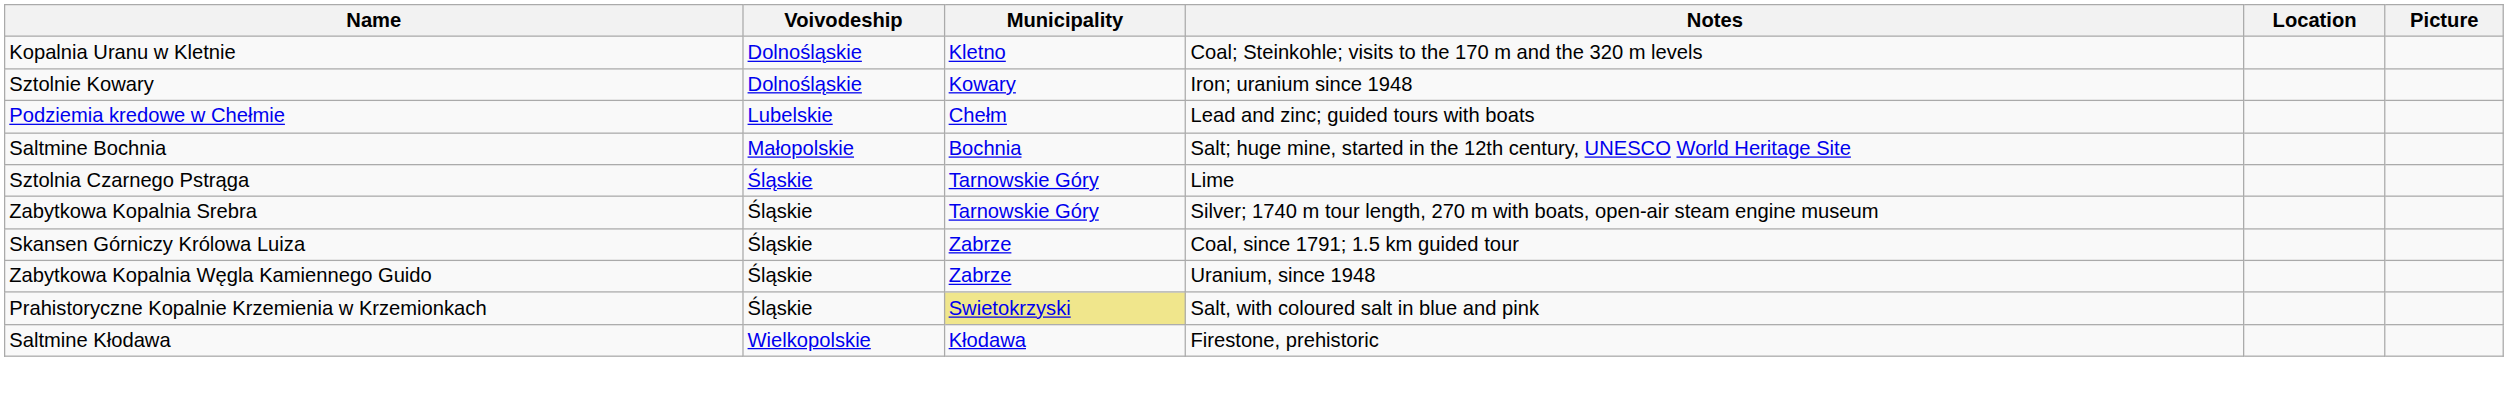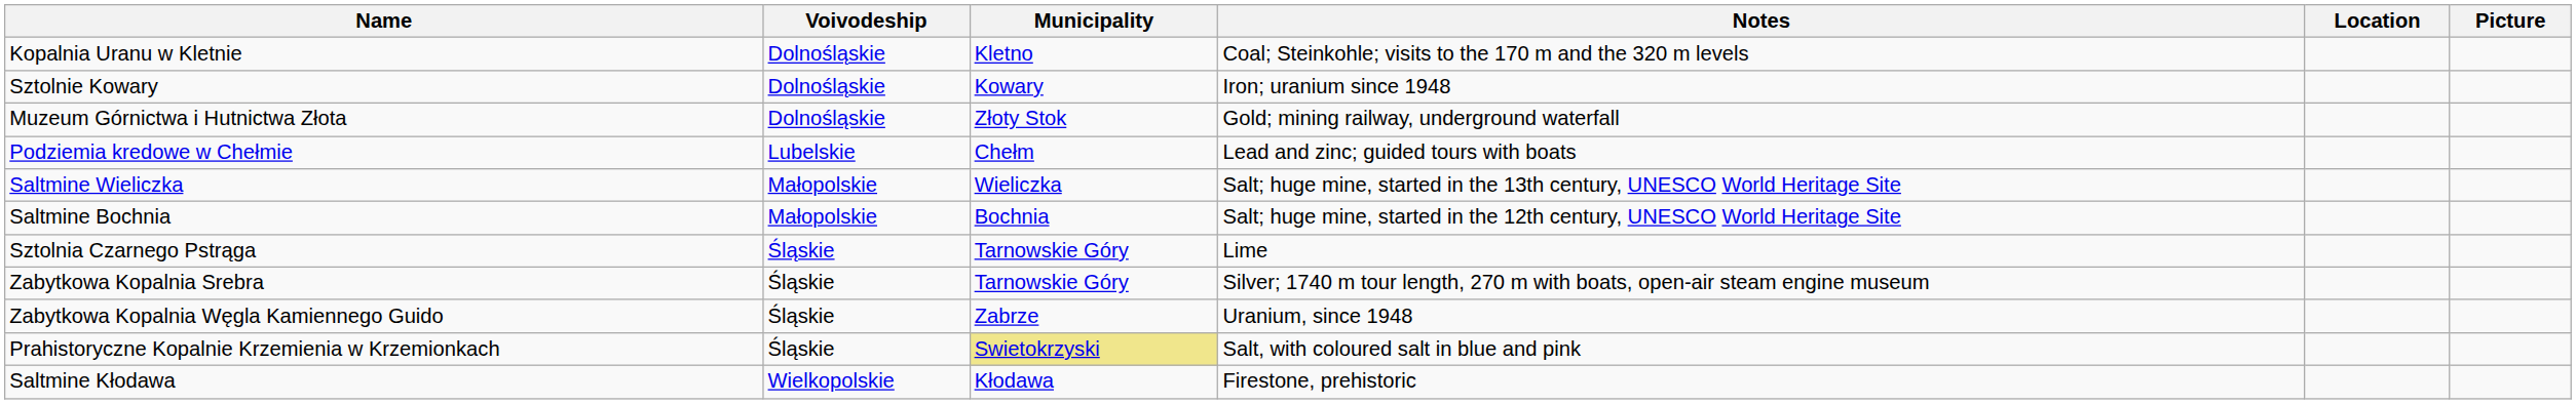 <table class="wikitable sortable" style="width:100%">
 <tr>
 <th>Name</th>
 <th>Voivodeship</th>
 <th>Municipality</th>
 <th class="unsortable">Notes</th>
 <th class="unsortable">Location</th>
 <th class="unsortable">Picture</th>
 </tr>
 <tr>
 <td>Kopalnia Uranu w Kletnie</td>
 <td><a href='#'>Dolnośląskie</a></td>
 <td><a href='#'>Kletno</a></td>
 <td>Coal; Steinkohle; visits to the 170 m and the 320 m levels</td>
 <td></td>
 <td></td>
 </tr>
 <tr>
 <td>Sztolnie Kowary</td>
 <td><a href='#'>Dolnośląskie</a></td>
 <td><a href='#'>Kowary</a></td>
 <td>Iron; uranium since 1948</td>
 <td></td>
 <td></td>
 </tr>
 <tr>
+<td>Muzeum Górnictwa i Hutnictwa Złota</td>
+<td><a href='#'>Dolnośląskie</a></td>
+<td><a href='#'>Złoty Stok</a></td>
+<td>Gold; mining railway, underground waterfall</td>
+<td></td>
+<td></td>
+</tr>
+<tr>
 <td><a href='#'>Podziemia kredowe w Chełmie</a></td>
 <td><a href='#'>Lubelskie</a></td>
 <td><a href='#'>Chełm</a></td>
 <td>Lead and zinc; guided tours with boats</td>
+<td></td>
+<td></td>
+</tr>
+<tr>
+<td><a href='#'>Saltmine Wieliczka</a></td>
+<td><a href='#'>Małopolskie</a></td>
+<td><a href='#'>Wieliczka</a></td>
+<td>Salt; huge mine, started in the 13th century, <a href='#'>UNESCO</a> <a href='#'>World Heritage Site</a></td>
 <td></td>
 <td></td>
 </tr>
 <tr>
 <td>Saltmine Bochnia</td>
 <td><a href='#'>Małopolskie</a></td>
 <td><a href='#'>Bochnia</a></td>
 <td>Salt; huge mine, started in the 12th century, <a href='#'>UNESCO</a> <a href='#'>World Heritage Site</a></td>
 <td></td>
 <td></td>
 </tr>
 <tr>
 <td>Sztolnia Czarnego Pstrąga</td>
 <td><a href='#'>Śląskie</a></td>
 <td><a href='#'>Tarnowskie Góry</a></td>
 <td>Lime</td>
 <td></td>
 <td></td>
 </tr>
 <tr>
 <td>Zabytkowa Kopalnia Srebra</td>
 <td>Śląskie</td>
 <td><a href='#'>Tarnowskie Góry</a></td>
 <td>Silver; 1740 m tour length, 270 m with boats, open-air steam engine museum</td>
 <td></td>
 <td></td>
 </tr>
 <tr>
-<td>Skansen Górniczy Królowa Luiza</td>
-<td>Śląskie</td>
-<td><a href='#'>Zabrze</a></td>
-<td>Coal, since 1791; 1.5 km guided tour</td>
-<td></td>
-<td></td>
-</tr>
-<tr>
 <td>Zabytkowa Kopalnia Węgla Kamiennego Guido</td>
 <td>Śląskie</td>
 <td><a href='#'>Zabrze</a></td>
 <td>Uranium, since 1948</td>
 <td></td>
 <td></td>
 </tr>
 <tr>
 <td>Prahistoryczne Kopalnie Krzemienia w Krzemionkach</td>
 <td>Śląskie</td>
 <td style="background: khaki;"><a href='#'>Swietokrzyski</a></td>
 <td>Salt, with coloured salt in blue and pink</td>
 <td></td>
 <td></td>
 </tr>
 <tr>
 <td>Saltmine Kłodawa</td>
 <td><a href='#'>Wielkopolskie</a></td>
 <td><a href='#'>Kłodawa</a></td>
 <td>Firestone, prehistoric</td>
 <td></td>
 <td></td>
 </tr>
 </table>
